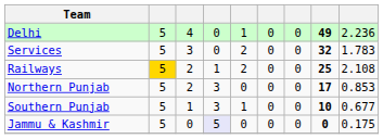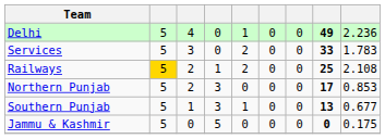 <table class="wikitable" style="text-align:center">
 <tr>
 <th style="width:160px">Team</th>
 <th style="width:25px"></th>
 <th style="width:25px"></th>
 <th style="width:25px"></th>
 <th style="width:25px"></th>
 <th style="width:25px"></th>
 <th style="width:25px"></th>
 <th style="width:25px"></th>
 <th style="width:25px;"></th>
 </tr>
 <tr style="background:#cfc;">
 <td style="text-align:left"><a href='#'>Delhi</a></td>
 <td>5</td>
 <td>4</td>
 <td>0</td>
 <td>1</td>
 <td>0</td>
 <td>0</td>
 <td><strong>49</strong></td>
 <td>2.236</td>
 </tr>
 <tr>
 <td style="text-align:left"><a href='#'>Services</a></td>
 <td>5</td>
 <td>3</td>
 <td>0</td>
 <td>2</td>
 <td>0</td>
 <td>0</td>
-<td><strong>32</strong></td>
+<td><strong>33</strong></td>
 <td>1.783</td>
 </tr>
 <tr>
 <td style="text-align:left"><a href='#'>Railways</a></td>
 <td style="background: gold;">5</td>
 <td>2</td>
 <td>1</td>
 <td>2</td>
 <td>0</td>
 <td>0</td>
 <td><strong>25</strong></td>
 <td>2.108</td>
 </tr>
 <tr>
 <td style="text-align:left"><a href='#'>Northern Punjab</a></td>
 <td>5</td>
 <td>2</td>
 <td>3</td>
 <td>0</td>
 <td>0</td>
 <td>0</td>
 <td><strong>17</strong></td>
 <td>0.853</td>
 </tr>
 <tr>
 <td style="text-align:left"><a href='#'>Southern Punjab</a></td>
 <td>5</td>
 <td>1</td>
 <td>3</td>
 <td>1</td>
 <td>0</td>
 <td>0</td>
-<td><strong>10</strong></td>
+<td><strong>13</strong></td>
 <td>0.677</td>
 </tr>
 <tr>
 <td style="text-align:left"><a href='#'>Jammu & Kashmir</a></td>
 <td>5</td>
 <td>0</td>
-<td style="background: lavender;">5</td>
+<td>5</td>
 <td>0</td>
 <td>0</td>
 <td>0</td>
 <td><strong>0</strong></td>
 <td>0.175</td>
 </tr>
 <tr>
 </tr>
 </table>
